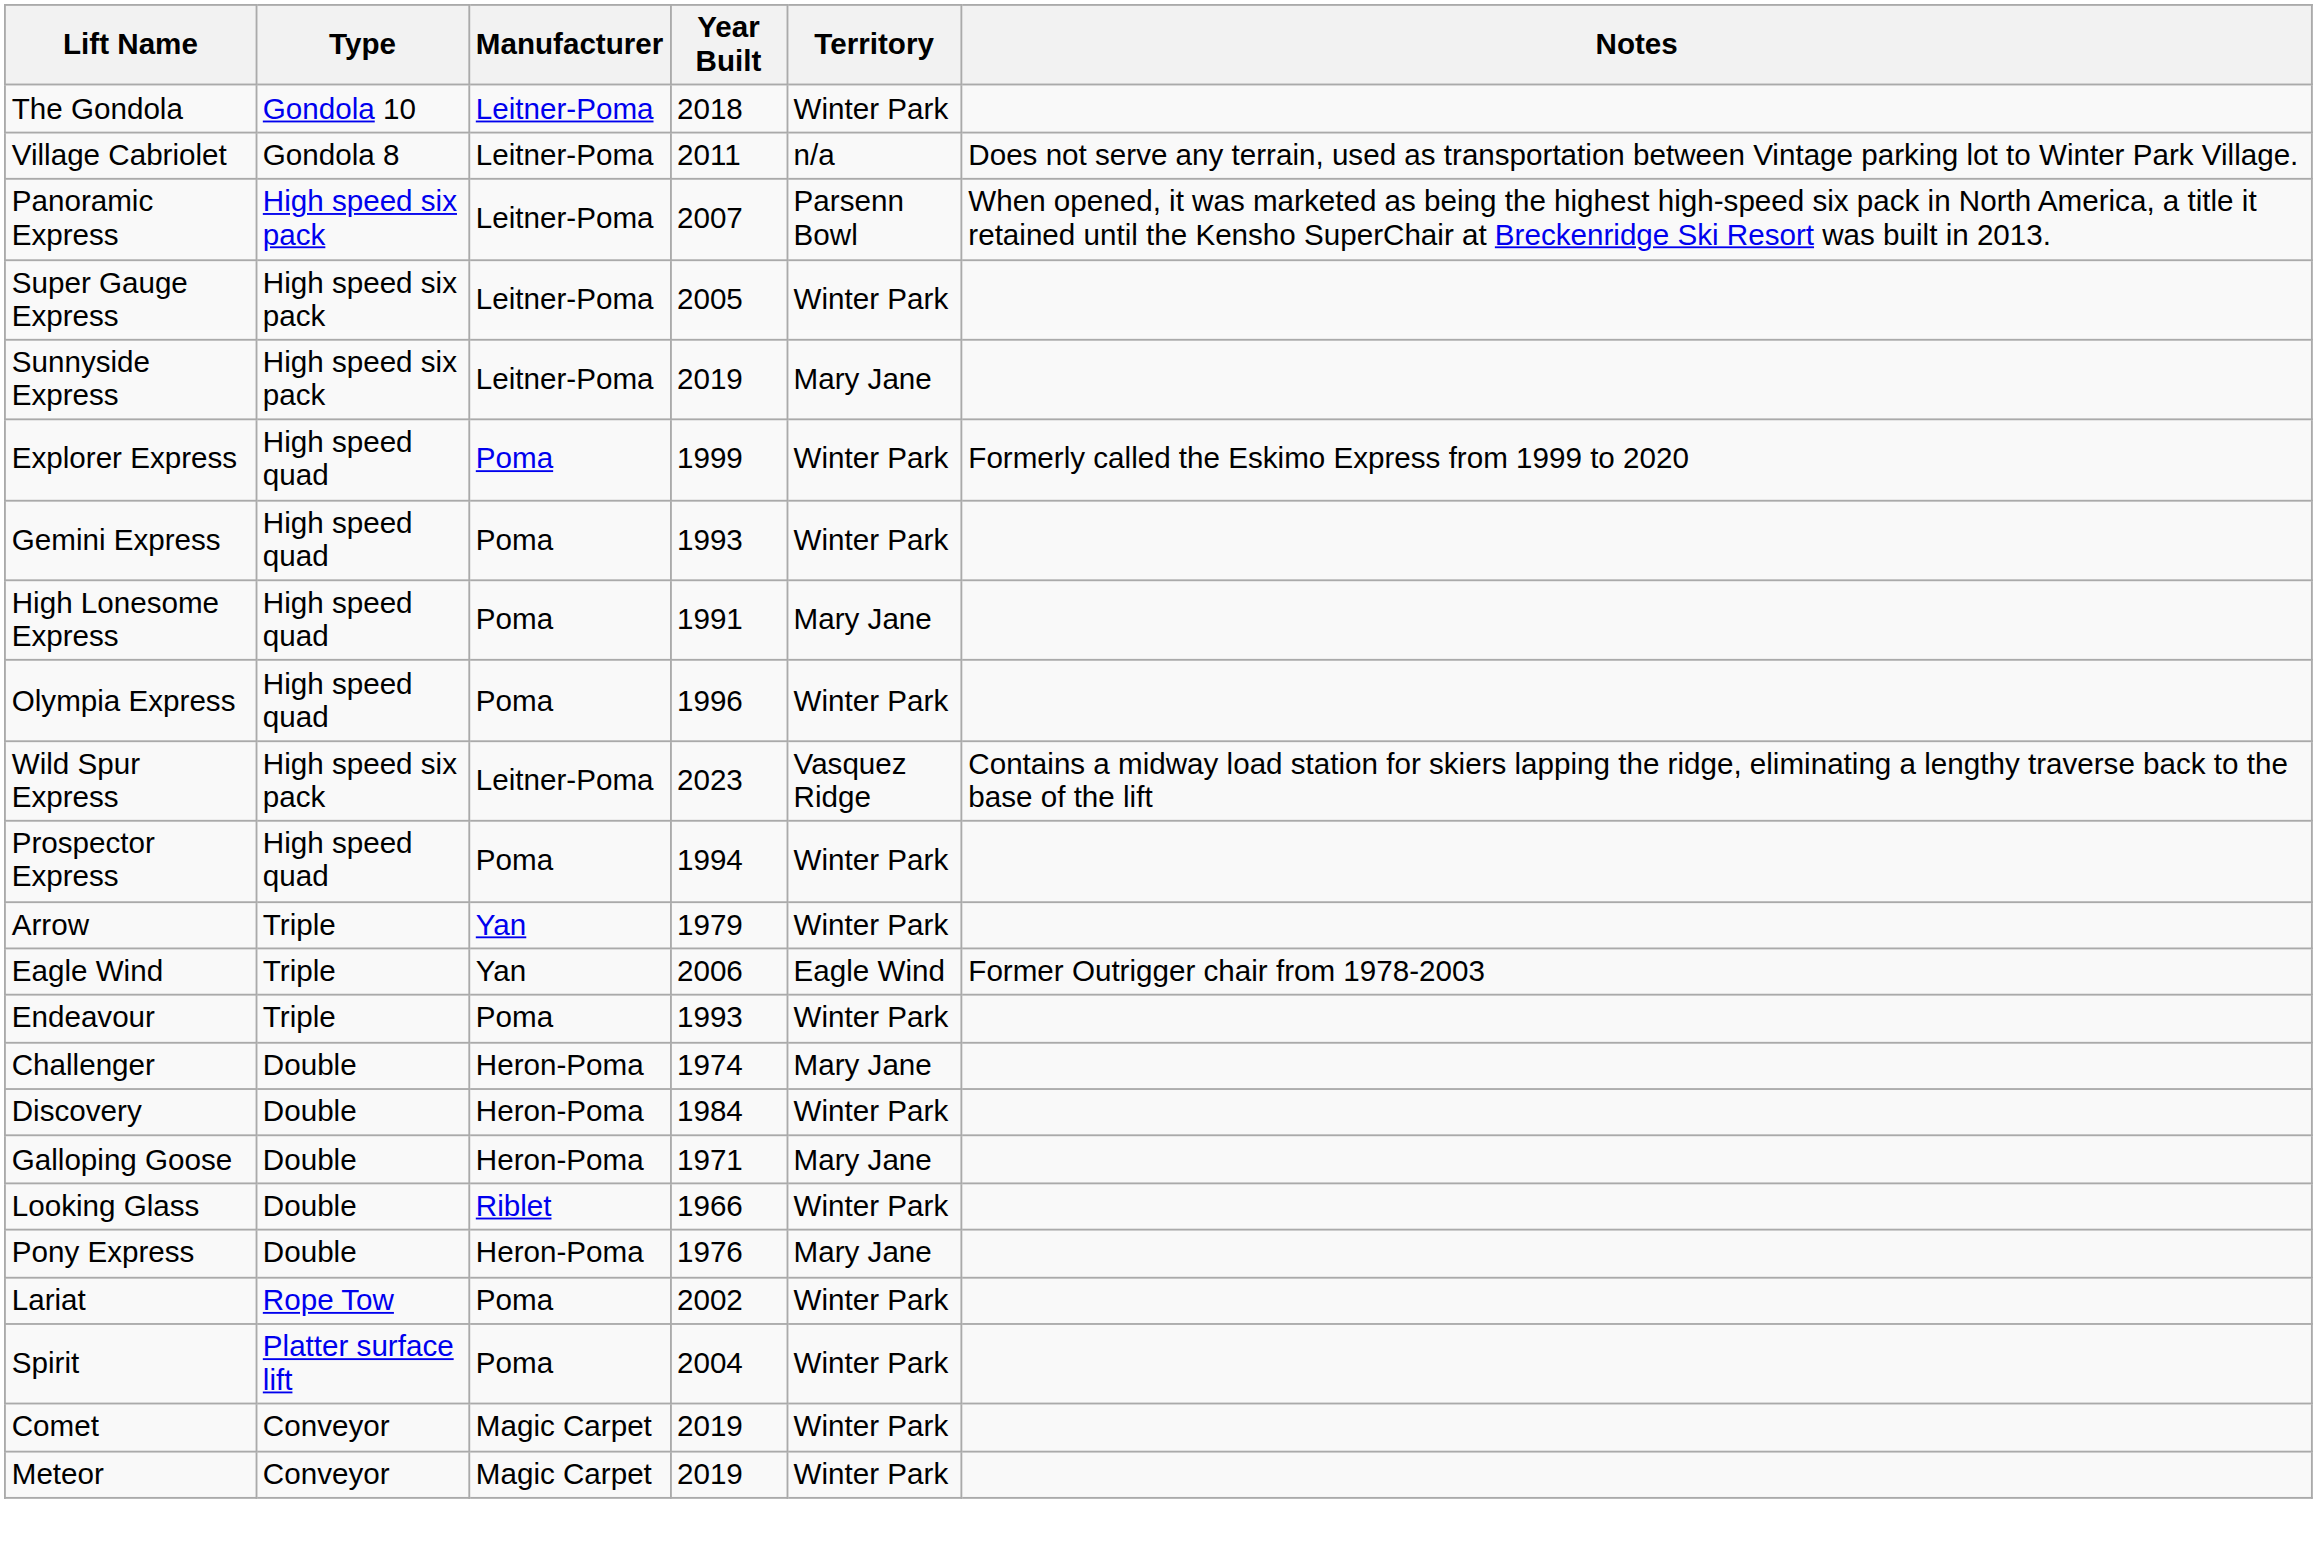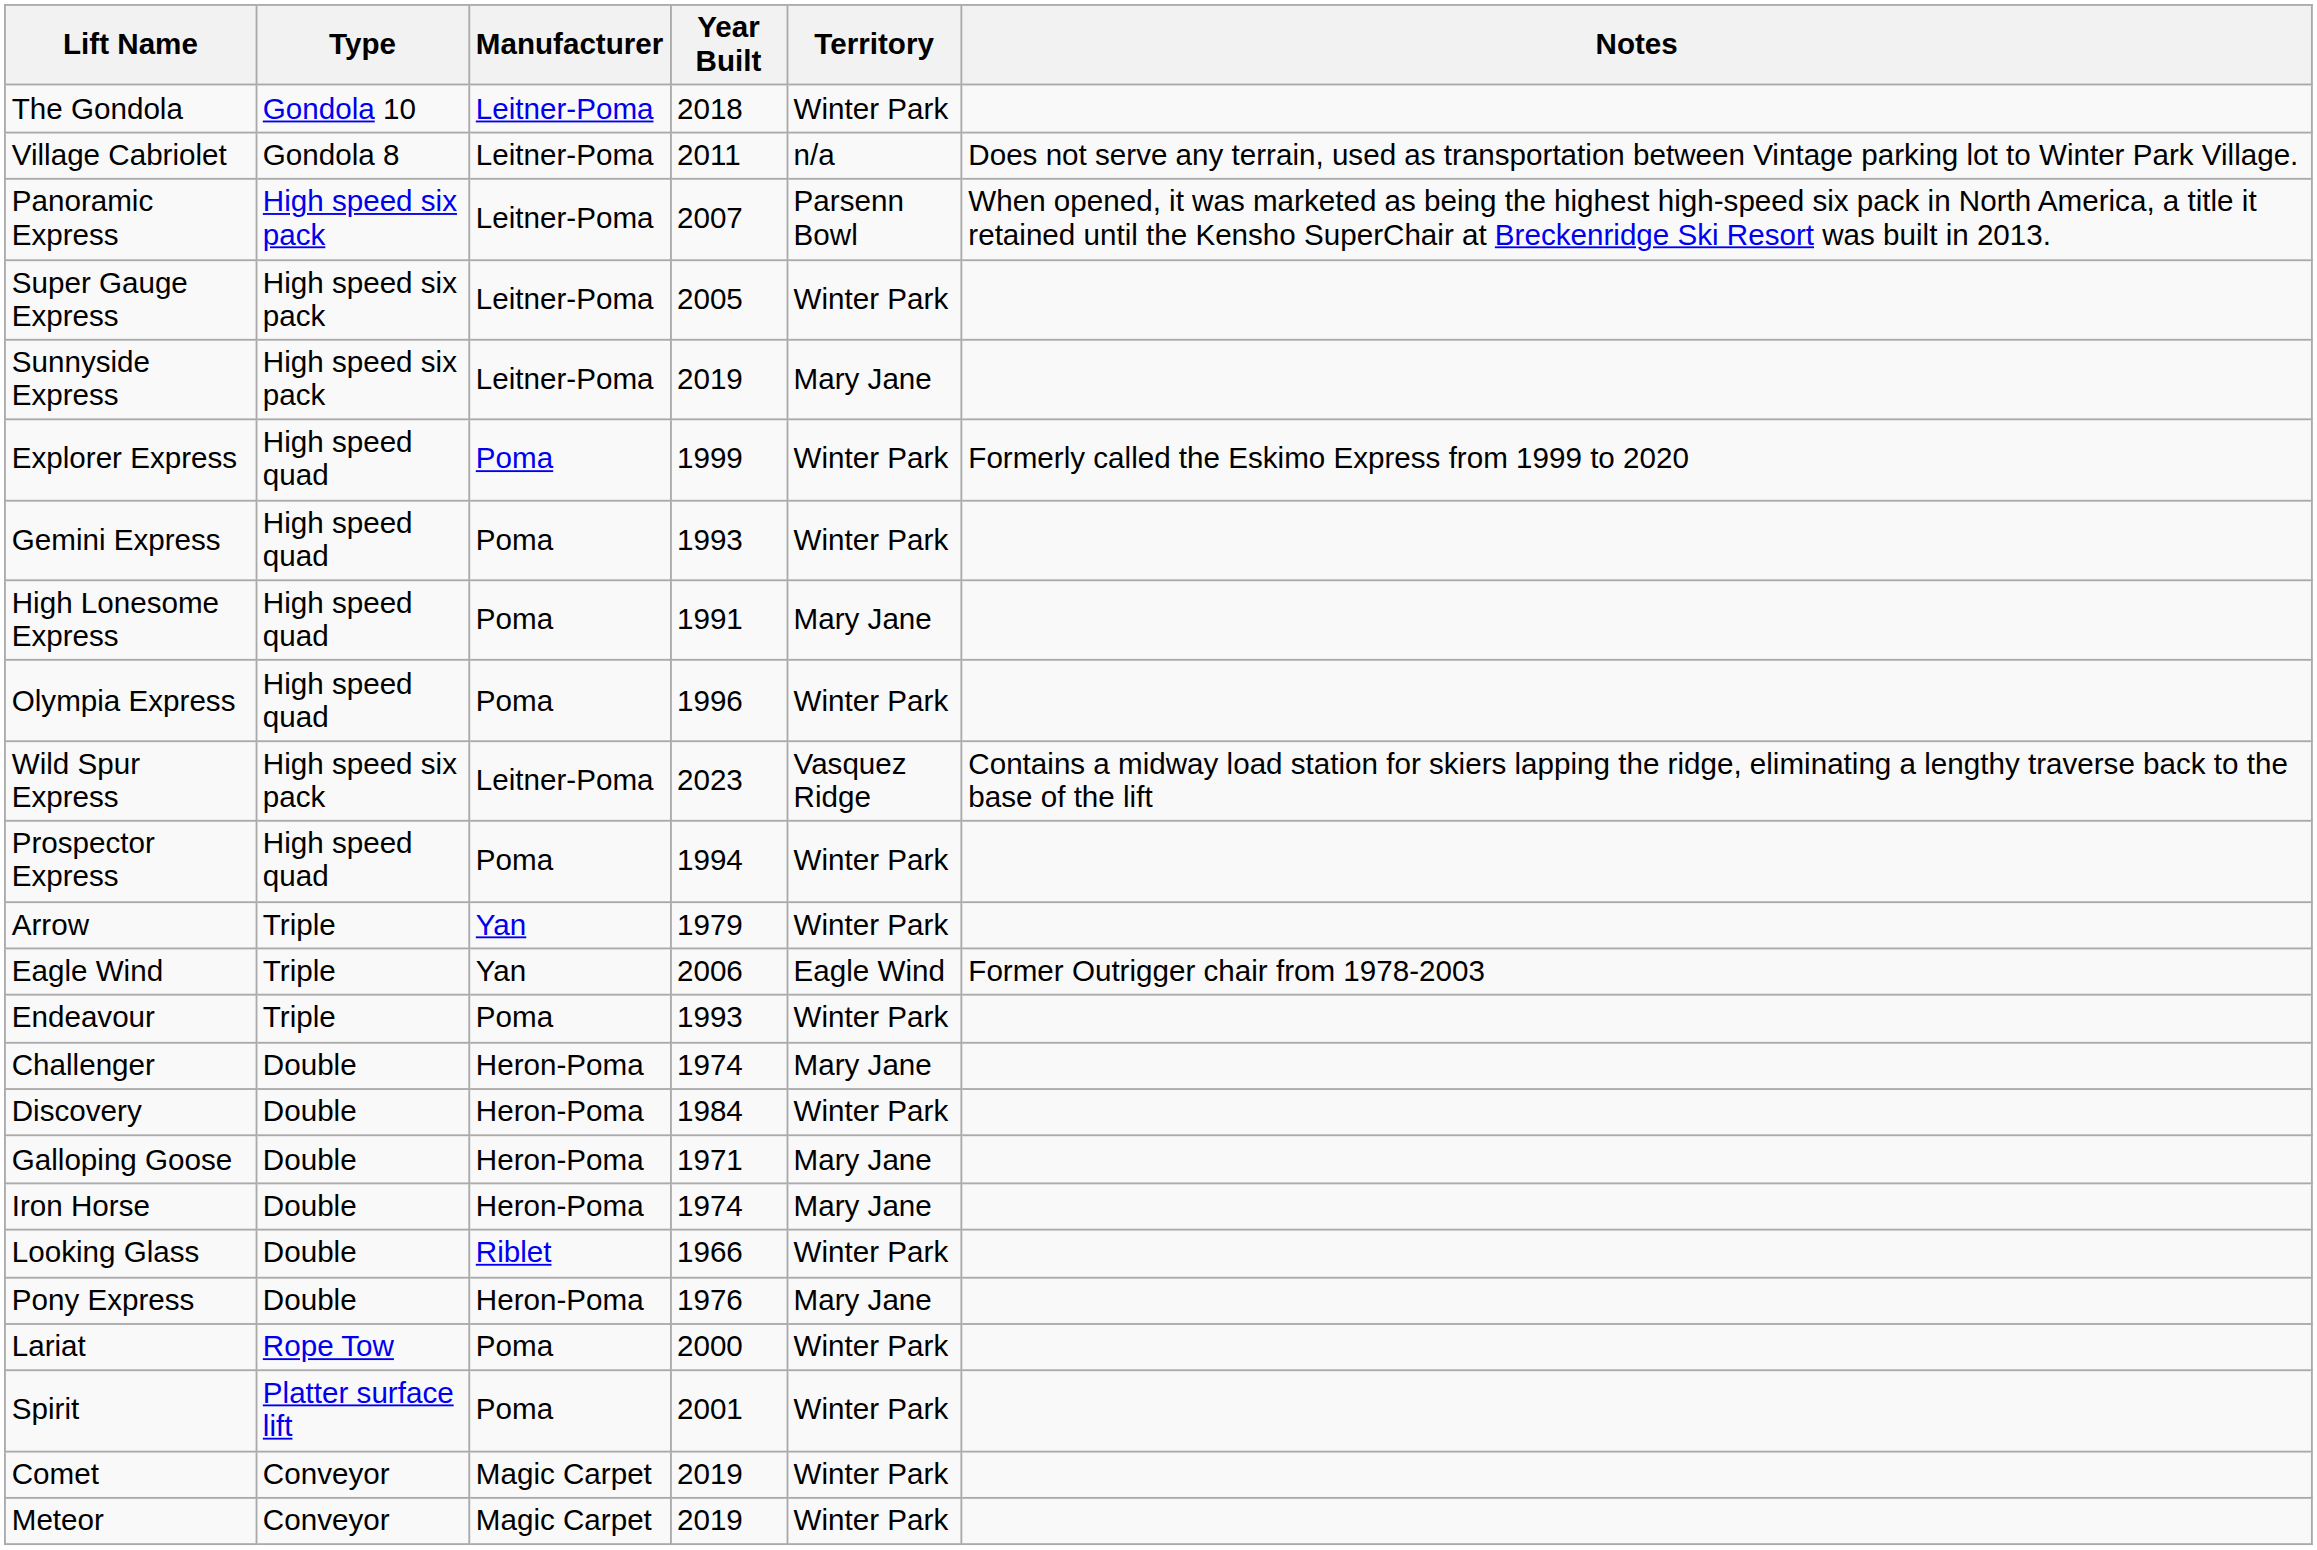 <table class="wikitable">
 <tr>
 <th>Lift Name</th>
 <th>Type</th>
 <th>Manufacturer</th>
 <th>Year Built</th>
 <th>Territory</th>
 <th>Notes</th>
 </tr>
 <tr>
 <td>The Gondola</td>
 <td><a href='#'>Gondola</a> 10</td>
 <td><a href='#'>Leitner-Poma</a></td>
 <td>2018</td>
 <td>Winter Park</td>
 <td></td>
 </tr>
 <tr>
 <td>Village Cabriolet</td>
 <td>Gondola 8</td>
 <td>Leitner-Poma</td>
 <td>2011</td>
 <td>n/a</td>
 <td>Does not serve any terrain, used as transportation between Vintage parking lot to Winter Park Village.</td>
 </tr>
 <tr>
 <td>Panoramic Express</td>
 <td><a href='#'>High speed six pack</a></td>
 <td>Leitner-Poma</td>
 <td>2007</td>
 <td>Parsenn Bowl</td>
 <td>When opened, it was marketed as being the highest high-speed six pack in North America, a title it retained until the Kensho SuperChair at <a href='#'>Breckenridge Ski Resort</a> was built in 2013.</td>
 </tr>
 <tr>
 <td>Super Gauge Express</td>
 <td>High speed six pack</td>
 <td>Leitner-Poma</td>
 <td>2005</td>
 <td>Winter Park</td>
 <td></td>
 </tr>
 <tr>
 <td>Sunnyside Express</td>
 <td>High speed six pack</td>
 <td>Leitner-Poma</td>
 <td>2019</td>
 <td>Mary Jane</td>
 <td></td>
 </tr>
 <tr>
 <td>Explorer Express</td>
 <td>High speed quad</td>
 <td><a href='#'>Poma</a></td>
 <td>1999</td>
 <td>Winter Park</td>
 <td>Formerly called the Eskimo Express from 1999 to 2020</td>
 </tr>
 <tr>
 <td>Gemini Express</td>
 <td>High speed quad</td>
 <td>Poma</td>
 <td>1993</td>
 <td>Winter Park</td>
 <td></td>
 </tr>
 <tr>
 <td>High Lonesome Express</td>
 <td>High speed quad</td>
 <td>Poma</td>
 <td>1991</td>
 <td>Mary Jane</td>
 <td></td>
 </tr>
 <tr>
 <td>Olympia Express</td>
 <td>High speed quad</td>
 <td>Poma</td>
 <td>1996</td>
 <td>Winter Park</td>
 <td></td>
 </tr>
 <tr>
 <td>Wild Spur Express</td>
 <td>High speed six pack</td>
 <td>Leitner-Poma</td>
 <td>2023</td>
 <td>Vasquez Ridge</td>
 <td>Contains a midway load station for skiers lapping the ridge, eliminating a lengthy traverse back to the base of the lift</td>
 </tr>
 <tr>
 <td>Prospector Express</td>
 <td>High speed quad</td>
 <td>Poma</td>
 <td>1994</td>
 <td>Winter Park</td>
 <td></td>
 </tr>
 <tr>
 <td>Arrow</td>
 <td>Triple</td>
 <td><a href='#'>Yan</a></td>
 <td>1979</td>
 <td>Winter Park</td>
 <td></td>
 </tr>
 <tr>
 <td>Eagle Wind</td>
 <td>Triple</td>
 <td>Yan</td>
 <td>2006</td>
 <td>Eagle Wind</td>
 <td>Former Outrigger chair from 1978-2003</td>
 </tr>
 <tr>
 <td>Endeavour</td>
 <td>Triple</td>
 <td>Poma</td>
 <td>1993</td>
 <td>Winter Park</td>
 <td></td>
 </tr>
 <tr>
 <td>Challenger</td>
 <td>Double</td>
 <td>Heron-Poma</td>
 <td>1974</td>
 <td>Mary Jane</td>
 <td></td>
 </tr>
 <tr>
 <td>Discovery</td>
 <td>Double</td>
 <td>Heron-Poma</td>
 <td>1984</td>
 <td>Winter Park</td>
 <td></td>
 </tr>
 <tr>
 <td>Galloping Goose</td>
 <td>Double</td>
 <td>Heron-Poma</td>
 <td>1971</td>
 <td>Mary Jane</td>
 <td></td>
 </tr>
 <tr>
+<td>Iron Horse</td>
+<td>Double</td>
+<td>Heron-Poma</td>
+<td>1974</td>
+<td>Mary Jane</td>
+<td></td>
+</tr>
+<tr>
 <td>Looking Glass</td>
 <td>Double</td>
 <td><a href='#'>Riblet</a></td>
 <td>1966</td>
 <td>Winter Park</td>
 <td></td>
 </tr>
 <tr>
 <td>Pony Express</td>
 <td>Double</td>
 <td>Heron-Poma</td>
 <td>1976</td>
 <td>Mary Jane</td>
 <td></td>
 </tr>
 <tr>
 <td>Lariat</td>
 <td><a href='#'>Rope Tow</a></td>
 <td>Poma</td>
-<td>2002</td>
+<td>2000</td>
 <td>Winter Park</td>
 <td></td>
 </tr>
 <tr>
 <td>Spirit</td>
 <td><a href='#'>Platter surface lift</a></td>
 <td>Poma</td>
-<td>2004</td>
+<td>2001</td>
 <td>Winter Park</td>
 <td></td>
 </tr>
 <tr>
 <td>Comet</td>
 <td>Conveyor</td>
 <td>Magic Carpet</td>
 <td>2019</td>
 <td>Winter Park</td>
 <td></td>
 </tr>
 <tr>
 <td>Meteor</td>
 <td>Conveyor</td>
 <td>Magic Carpet</td>
 <td>2019</td>
 <td>Winter Park</td>
 <td></td>
 </tr>
 </table>
